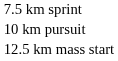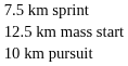 <table>
 <tr>
 <td>7.5 km sprint<br></td>
+<td></td>
+<td></td>
+<td></td>
+</tr>
+<tr>
+<td>12.5 km mass start<br></td>
 <td></td>
 <td></td>
 <td></td>
 </tr>
 <tr>
 <td>10 km pursuit<br></td>
 <td></td>
 <td></td>
 <td></td>
 </tr>
-<tr>
-<td>12.5 km mass start<br></td>
-<td></td>
-<td></td>
-<td></td>
-</tr>
 </table>
